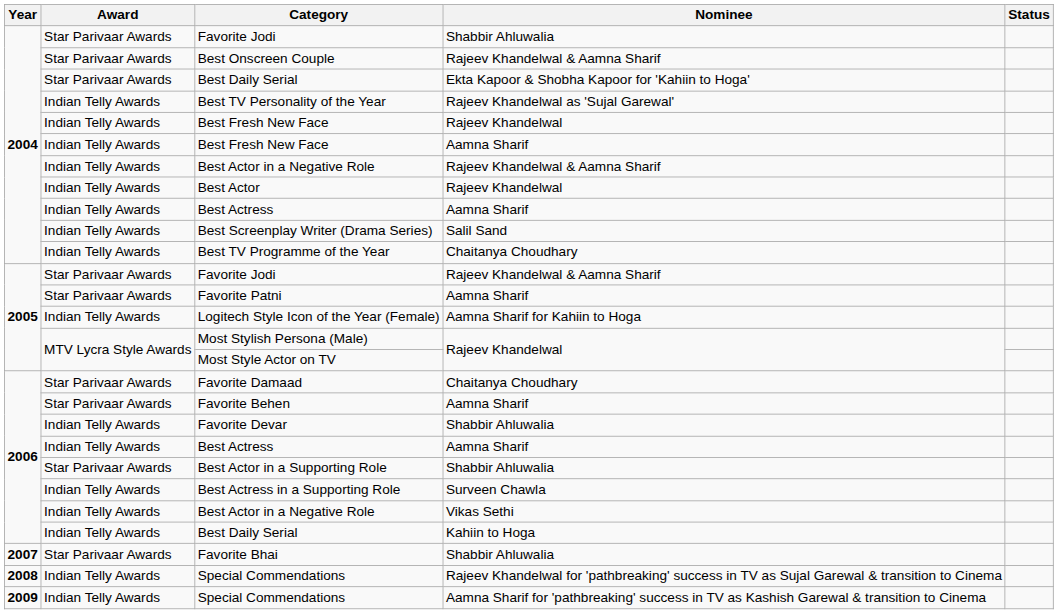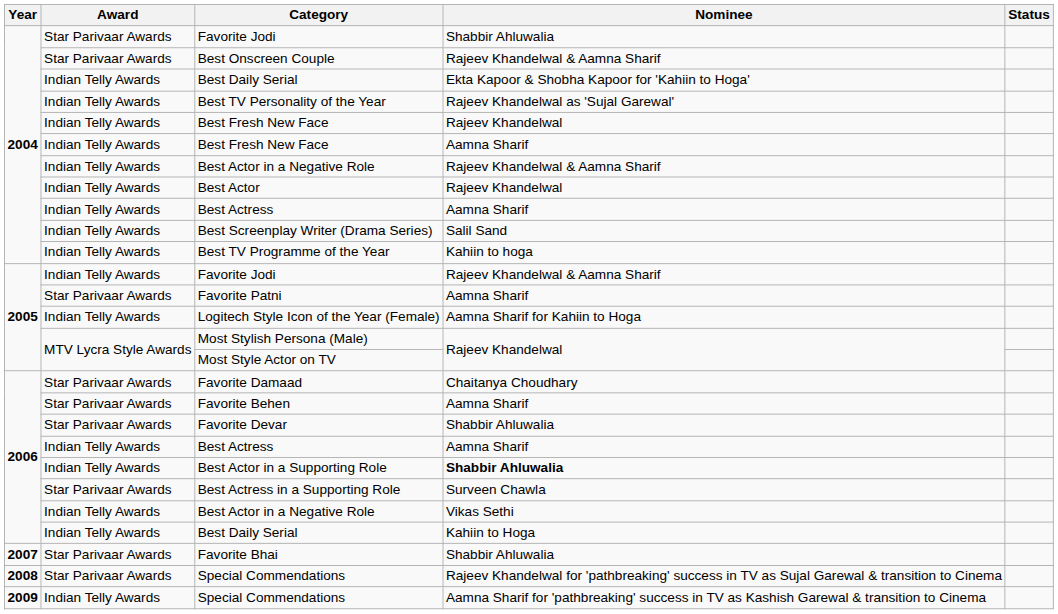 <table class="wikitable">
 <tr>
 <th>Year</th>
 <th>Award</th>
 <th>Category</th>
 <th>Nominee</th>
 <th>Status</th>
 </tr>
 <tr>
 <td rowspan="11"><strong>2004</strong></td>
 <td>Star Parivaar Awards</td>
 <td>Favorite Jodi</td>
 <td>Shabbir Ahluwalia</td>
 <td></td>
 </tr>
 <tr>
 <td>Star Parivaar Awards</td>
 <td>Best Onscreen Couple</td>
 <td>Rajeev Khandelwal & Aamna Sharif</td>
 <td></td>
 </tr>
 <tr>
-<td>Star Parivaar Awards</td>
+<td>Indian Telly Awards</td>
 <td>Best Daily Serial</td>
 <td>Ekta Kapoor & Shobha Kapoor for 'Kahiin to Hoga'</td>
 <td></td>
 </tr>
 <tr>
 <td>Indian Telly Awards</td>
 <td>Best TV Personality of the Year</td>
 <td>Rajeev Khandelwal as 'Sujal Garewal'</td>
 <td></td>
 </tr>
 <tr>
 <td>Indian Telly Awards</td>
 <td>Best Fresh New Face</td>
 <td>Rajeev Khandelwal</td>
 <td></td>
 </tr>
 <tr>
 <td>Indian Telly Awards</td>
 <td>Best Fresh New Face</td>
 <td>Aamna Sharif</td>
 <td></td>
 </tr>
 <tr>
 <td>Indian Telly Awards</td>
 <td>Best Actor in a Negative Role</td>
 <td>Rajeev Khandelwal & Aamna Sharif</td>
 <td></td>
 </tr>
 <tr>
 <td>Indian Telly Awards</td>
 <td>Best Actor</td>
 <td>Rajeev Khandelwal</td>
 <td></td>
 </tr>
 <tr>
 <td>Indian Telly Awards</td>
 <td>Best Actress</td>
 <td>Aamna Sharif</td>
 <td></td>
 </tr>
 <tr>
 <td>Indian Telly Awards</td>
 <td>Best Screenplay Writer (Drama Series)</td>
 <td>Salil Sand</td>
 <td></td>
 </tr>
 <tr>
 <td>Indian Telly Awards</td>
 <td>Best TV Programme of the Year</td>
-<td>Chaitanya Choudhary</td>
+<td>Kahiin to hoga</td>
 <td></td>
 </tr>
 <tr>
 <td rowspan="5"><strong>2005</strong></td>
-<td>Star Parivaar Awards</td>
+<td>Indian Telly Awards</td>
 <td>Favorite Jodi</td>
 <td>Rajeev Khandelwal & Aamna Sharif</td>
 <td></td>
 </tr>
 <tr>
 <td>Star Parivaar Awards</td>
 <td>Favorite Patni</td>
 <td>Aamna Sharif</td>
 <td></td>
 </tr>
 <tr>
 <td>Indian Telly Awards</td>
 <td>Logitech Style Icon of the Year (Female)</td>
 <td>Aamna Sharif for Kahiin to Hoga</td>
 <td></td>
 </tr>
 <tr>
 <td rowspan="2">MTV Lycra Style Awards</td>
 <td>Most Stylish Persona (Male)</td>
 <td rowspan="2">Rajeev Khandelwal</td>
 <td></td>
 </tr>
 <tr>
 <td>Most Style Actor on TV</td>
 <td></td>
 </tr>
 <tr>
 <td rowspan="8"><strong>2006</strong></td>
 <td>Star Parivaar Awards</td>
 <td>Favorite Damaad</td>
 <td>Chaitanya Choudhary</td>
 <td></td>
 </tr>
 <tr>
 <td>Star Parivaar Awards</td>
 <td>Favorite Behen</td>
 <td>Aamna Sharif</td>
 <td></td>
 </tr>
 <tr>
-<td>Indian Telly Awards</td>
+<td>Star Parivaar Awards</td>
 <td>Favorite Devar</td>
 <td>Shabbir Ahluwalia</td>
 <td></td>
 </tr>
 <tr>
 <td>Indian Telly Awards</td>
 <td>Best Actress</td>
 <td>Aamna Sharif</td>
 <td></td>
 </tr>
 <tr>
-<td>Star Parivaar Awards</td>
+<td>Indian Telly Awards</td>
 <td>Best Actor in a Supporting Role</td>
-<td>Shabbir Ahluwalia</td>
+<td><strong>Shabbir Ahluwalia</strong></td>
 <td></td>
 </tr>
 <tr>
-<td>Indian Telly Awards</td>
+<td>Star Parivaar Awards</td>
 <td>Best Actress in a Supporting Role</td>
 <td>Surveen Chawla</td>
 <td></td>
 </tr>
 <tr>
 <td>Indian Telly Awards</td>
 <td>Best Actor in a Negative Role</td>
 <td>Vikas Sethi</td>
 <td></td>
 </tr>
 <tr>
 <td>Indian Telly Awards</td>
 <td>Best Daily Serial</td>
 <td>Kahiin to Hoga</td>
 <td></td>
 </tr>
 <tr>
 <td><strong>2007</strong></td>
 <td>Star Parivaar Awards</td>
 <td>Favorite Bhai</td>
 <td>Shabbir Ahluwalia</td>
 <td></td>
 </tr>
 <tr>
 <td><strong>2008</strong></td>
-<td>Indian Telly Awards</td>
+<td>Star Parivaar Awards</td>
 <td>Special Commendations</td>
 <td>Rajeev Khandelwal for 'pathbreaking' success in TV as Sujal Garewal & transition to Cinema</td>
 <td></td>
 </tr>
 <tr>
 <td><strong>2009</strong></td>
 <td>Indian Telly Awards</td>
 <td>Special Commendations</td>
 <td>Aamna Sharif for 'pathbreaking' success in TV as Kashish Garewal & transition to Cinema</td>
 <td></td>
 </tr>
 </table>
